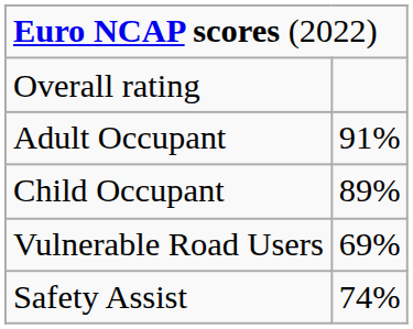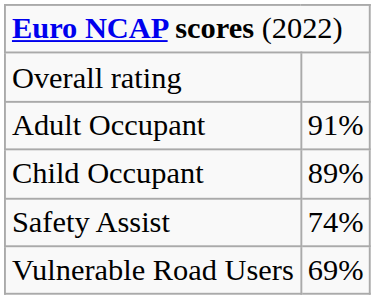 <table class="wikitable">
 <tr>
 <td colspan="2"><strong><a href='#'>Euro NCAP</a> scores</strong> (2022)</td>
 </tr>
 <tr>
 <td>Overall rating</td>
 <td></td>
 </tr>
 <tr>
 <td>Adult Occupant</td>
 <td>91%</td>
 </tr>
 <tr>
 <td>Child Occupant</td>
 <td>89%</td>
 </tr>
 <tr>
+<td>Safety Assist</td>
+<td>74%</td>
+</tr>
+<tr>
 <td>Vulnerable Road Users</td>
 <td>69%</td>
 </tr>
-<tr>
-<td>Safety Assist</td>
-<td>74%</td>
-</tr>
 </table>
